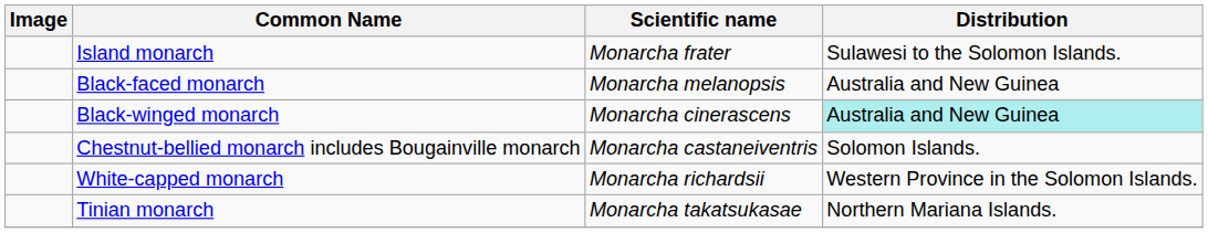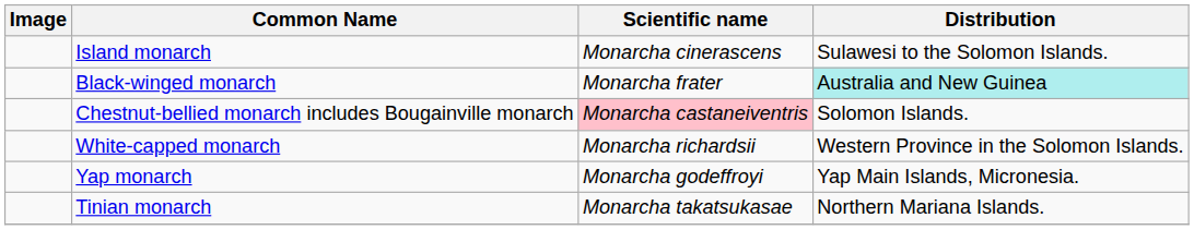 <table class="wikitable">
 <tr>
 <th>Image</th>
 <th>Common Name</th>
 <th>Scientific name</th>
 <th>Distribution</th>
 </tr>
 <tr>
 <td></td>
 <td><a href='#'>Island monarch</a></td>
-<td><em>Monarcha frater</em></td>
+<td><em>Monarcha cinerascens</em></td>
 <td>Sulawesi to the Solomon Islands.</td>
 </tr>
 <tr>
 <td></td>
-<td><a href='#'>Black-faced monarch</a></td>
-<td><em>Monarcha melanopsis</em></td>
-<td>Australia and New Guinea</td>
-</tr>
-<tr>
-<td></td>
 <td><a href='#'>Black-winged monarch</a></td>
-<td><em>Monarcha cinerascens</em></td>
+<td><em>Monarcha frater</em></td>
 <td style="background: paleturquoise;">Australia and New Guinea</td>
 </tr>
 <tr>
 <td></td>
 <td><a href='#'>Chestnut-bellied monarch</a> includes Bougainville monarch</td>
-<td><em>Monarcha castaneiventris</em></td>
+<td style="background: pink;"><em>Monarcha castaneiventris</em></td>
 <td>Solomon Islands.</td>
 </tr>
 <tr>
 <td></td>
 <td><a href='#'>White-capped monarch</a></td>
 <td><em>Monarcha richardsii</em></td>
 <td>Western Province in the Solomon Islands.</td>
 </tr>
 <tr>
 <td></td>
+<td><a href='#'>Yap monarch</a></td>
+<td><em>Monarcha godeffroyi</em></td>
+<td>Yap Main Islands, Micronesia.</td>
+</tr>
+<tr>
+<td></td>
 <td><a href='#'>Tinian monarch</a></td>
 <td><em>Monarcha takatsukasae</em></td>
 <td>Northern Mariana Islands.</td>
 </tr>
 <tr>
 </tr>
 </table>
